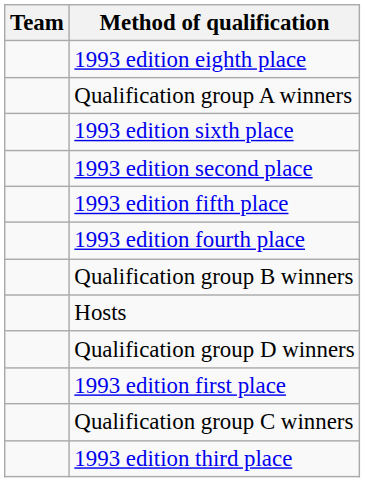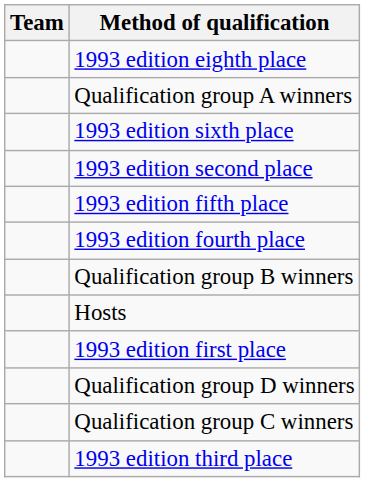 <table class="wikitable">
 <tr>
 <th>Team</th>
 <th>Method of qualification</th>
 </tr>
 <tr>
 <td></td>
 <td><a href='#'>1993 edition eighth place</a></td>
 </tr>
 <tr>
 <td></td>
 <td>Qualification group A winners</td>
 </tr>
 <tr>
 <td></td>
 <td><a href='#'>1993 edition sixth place</a></td>
 </tr>
 <tr>
 <td></td>
 <td><a href='#'>1993 edition second place</a></td>
 </tr>
 <tr>
 <td></td>
 <td><a href='#'>1993 edition fifth place</a></td>
 </tr>
 <tr>
 <td></td>
 <td><a href='#'>1993 edition fourth place</a></td>
 </tr>
 <tr>
 <td></td>
 <td>Qualification group B winners</td>
 </tr>
 <tr>
 <td></td>
 <td>Hosts</td>
 </tr>
 <tr>
 <td></td>
-<td>Qualification group D winners</td>
+<td><a href='#'>1993 edition first place</a></td>
 </tr>
 <tr>
 <td></td>
-<td><a href='#'>1993 edition first place</a></td>
+<td>Qualification group D winners</td>
 </tr>
 <tr>
 <td></td>
 <td>Qualification group C winners</td>
 </tr>
 <tr>
 <td></td>
 <td><a href='#'>1993 edition third place</a></td>
 </tr>
 </table>
